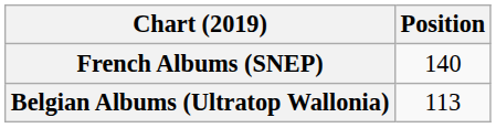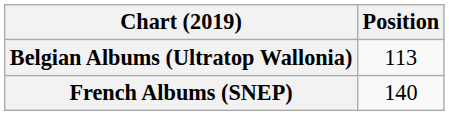 <table class="wikitable sortable plainrowheaders" style="text-align:center">
 <tr>
 <th scope="col">Chart (2019)</th>
 <th scope="col">Position</th>
 </tr>
 <tr>
+<th scope="row">Belgian Albums (Ultratop Wallonia)</th>
+<td>113</td>
+</tr>
+<tr>
 <th scope="row">French Albums (SNEP)</th>
 <td>140</td>
 </tr>
-<tr>
-<th scope="row">Belgian Albums (Ultratop Wallonia)</th>
-<td>113</td>
-</tr>
 </table>
